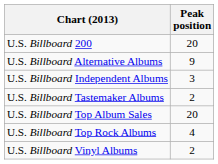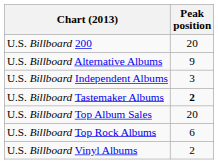 <table class="wikitable sortable plainrowheaders">
 <tr>
 <th>Chart (2013)</th>
 <th>Peak<br> position</th>
 </tr>
 <tr>
 <td>U.S. <em>Billboard</em> <a href='#'>200</a></td>
 <td style="text-align:center;">20</td>
 </tr>
 <tr>
 <td>U.S. <em>Billboard</em> <a href='#'>Alternative Albums</a></td>
 <td style="text-align:center;">9</td>
 </tr>
 <tr>
 <td>U.S. <em>Billboard</em> <a href='#'>Independent Albums</a></td>
 <td style="text-align:center;">3</td>
 </tr>
 <tr>
 <td>U.S. <em>Billboard</em> <a href='#'>Tastemaker Albums</a></td>
-<td style="text-align:center;">2</td>
+<td style="text-align:center;"><strong>2</strong></td>
 </tr>
 <tr>
 <td>U.S. <em>Billboard</em> <a href='#'>Top Album Sales</a></td>
 <td style="text-align:center;">20</td>
 </tr>
 <tr>
 <td>U.S. <em>Billboard</em> <a href='#'>Top Rock Albums</a></td>
-<td style="text-align:center;">4</td>
+<td style="text-align:center;">6</td>
 </tr>
 <tr>
 <td>U.S. <em>Billboard</em> <a href='#'>Vinyl Albums</a></td>
 <td style="text-align:center;">2</td>
 </tr>
 </table>
